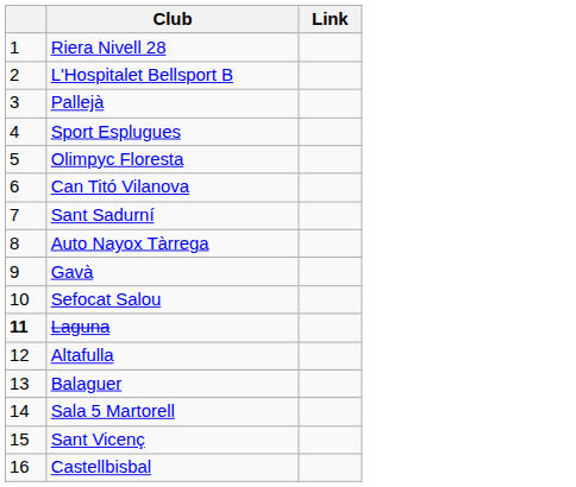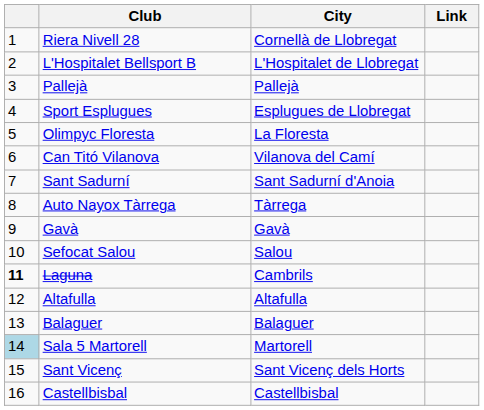 <table class="wikitable sortable">
 <tr>
 <th width=30></th>
 <th width=220>Club</th>
+<th width=180>City</th>
 <th width=50>Link</th>
 </tr>
 <tr>
 <td>1</td>
 <td><a href='#'>Riera Nivell 28</a></td>
+<td><a href='#'>Cornellà de Llobregat</a></td>
 <td></td>
 </tr>
 <tr>
 <td>2</td>
 <td><a href='#'>L'Hospitalet Bellsport B</a></td>
+<td><a href='#'>L'Hospitalet de Llobregat</a></td>
 <td></td>
 </tr>
 <tr>
 <td>3</td>
+<td><a href='#'>Pallejà</a></td>
 <td><a href='#'>Pallejà</a></td>
 <td></td>
 </tr>
 <tr>
 <td>4</td>
 <td><a href='#'>Sport Esplugues</a></td>
+<td><a href='#'>Esplugues de Llobregat</a></td>
 <td></td>
 </tr>
 <tr>
 <td>5</td>
 <td><a href='#'>Olimpyc Floresta</a></td>
+<td><a href='#'>La Floresta</a></td>
 <td></td>
 </tr>
 <tr>
 <td>6</td>
 <td><a href='#'>Can Titó Vilanova</a></td>
+<td><a href='#'>Vilanova del Camí</a></td>
 <td></td>
 </tr>
 <tr>
 <td>7</td>
 <td><a href='#'>Sant Sadurní</a></td>
+<td><a href='#'>Sant Sadurní d'Anoia</a></td>
 <td></td>
 </tr>
 <tr>
 <td>8</td>
 <td><a href='#'>Auto Nayox Tàrrega</a></td>
+<td><a href='#'>Tàrrega</a></td>
 <td></td>
 </tr>
 <tr>
 <td>9</td>
+<td><a href='#'>Gavà</a></td>
 <td><a href='#'>Gavà</a></td>
 <td></td>
 </tr>
 <tr>
 <td>10</td>
 <td><a href='#'>Sefocat Salou</a></td>
+<td><a href='#'>Salou</a></td>
 <td></td>
 </tr>
 <tr>
 <td><strong>11</strong></td>
 <td><a href='#'><s>Laguna</s></a></td>
+<td><a href='#'>Cambrils</a></td>
 <td></td>
 </tr>
 <tr>
 <td>12</td>
+<td><a href='#'>Altafulla</a></td>
 <td><a href='#'>Altafulla</a></td>
 <td></td>
 </tr>
 <tr>
 <td>13</td>
 <td><a href='#'>Balaguer</a></td>
+<td><a href='#'>Balaguer</a></td>
 <td></td>
 </tr>
 <tr>
-<td>14</td>
+<td style="background: lightblue;">14</td>
 <td><a href='#'>Sala 5 Martorell</a></td>
+<td><a href='#'>Martorell</a></td>
 <td></td>
 </tr>
 <tr>
 <td>15</td>
 <td><a href='#'>Sant Vicenç</a></td>
+<td><a href='#'>Sant Vicenç dels Horts</a></td>
 <td></td>
 </tr>
 <tr>
 <td>16</td>
 <td><a href='#'>Castellbisbal</a></td>
+<td><a href='#'>Castellbisbal</a></td>
 <td></td>
 </tr>
 </table>
